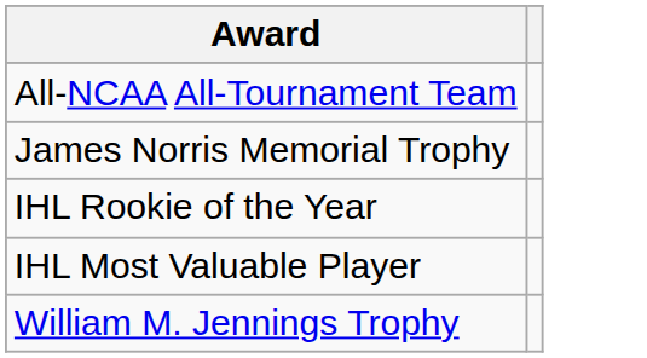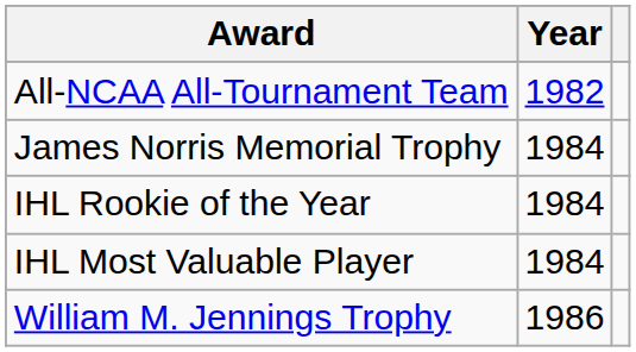 <table class="wikitable">
 <tr>
 <th>Award</th>
+<th>Year</th>
 <th></th>
 </tr>
 <tr>
 <td>All-<a href='#'>NCAA</a> <a href='#'>All-Tournament Team</a></td>
+<td><a href='#'>1982</a></td>
 <td></td>
 </tr>
 <tr>
 <td>James Norris Memorial Trophy</td>
+<td>1984</td>
 <td></td>
 </tr>
 <tr>
 <td>IHL Rookie of the Year</td>
+<td>1984</td>
 <td></td>
 </tr>
 <tr>
 <td>IHL Most Valuable Player</td>
+<td>1984</td>
 <td></td>
 </tr>
 <tr>
 <td><a href='#'>William M. Jennings Trophy</a></td>
+<td>1986</td>
 <td></td>
 </tr>
 </table>
